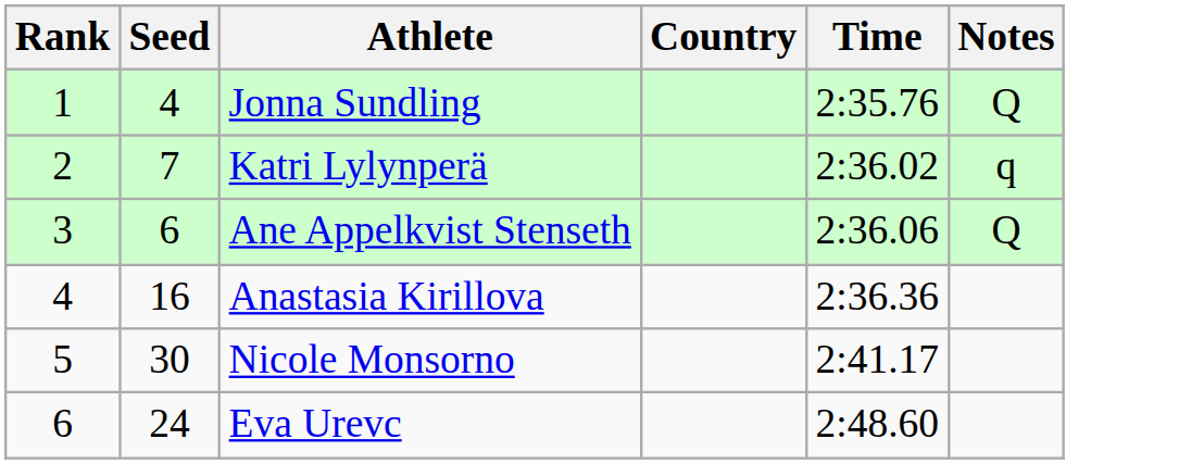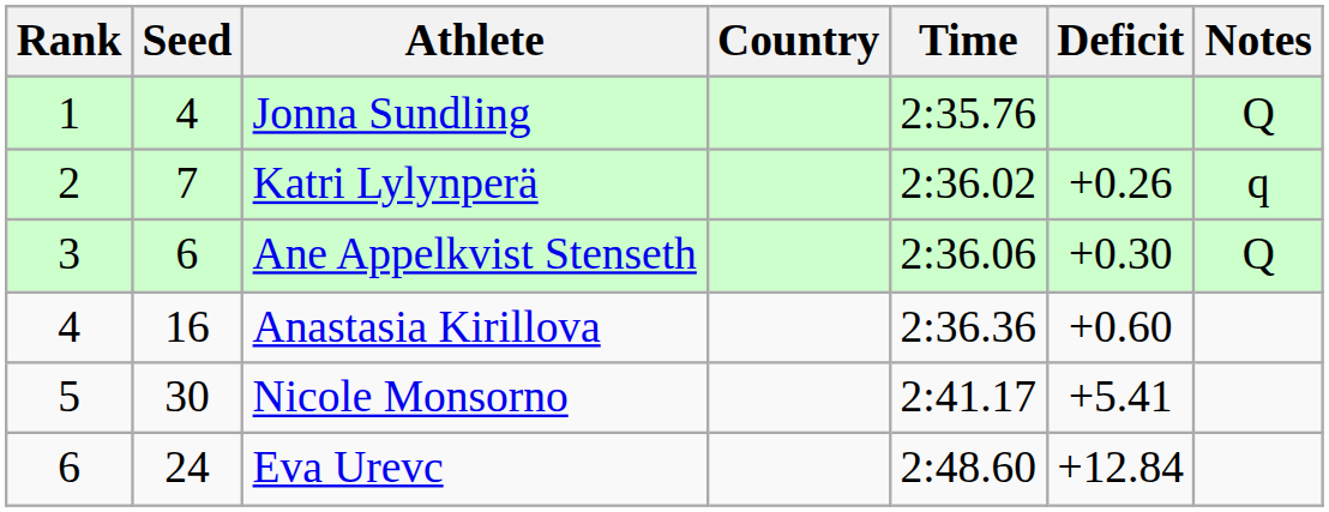 <table class="wikitable sortable" style="text-align:center">
 <tr>
 <th>Rank</th>
 <th>Seed</th>
 <th>Athlete</th>
 <th>Country</th>
 <th>Time</th>
+<th>Deficit</th>
 <th>Notes</th>
 </tr>
 <tr bgcolor=ccffcc>
 <td>1</td>
 <td>4</td>
 <td align=left><a href='#'>Jonna Sundling</a></td>
 <td align=left></td>
 <td>2:35.76</td>
+<td></td>
 <td>Q</td>
 </tr>
 <tr bgcolor=ccffcc>
 <td>2</td>
 <td>7</td>
 <td align=left><a href='#'>Katri Lylynperä</a></td>
 <td align=left></td>
 <td>2:36.02</td>
+<td>+0.26</td>
 <td>q</td>
 </tr>
 <tr bgcolor=ccffcc>
 <td>3</td>
 <td>6</td>
 <td align=left><a href='#'>Ane Appelkvist Stenseth</a></td>
 <td align=left></td>
 <td>2:36.06</td>
+<td>+0.30</td>
 <td>Q</td>
 </tr>
 <tr>
 <td>4</td>
 <td>16</td>
 <td align=left><a href='#'>Anastasia Kirillova</a></td>
 <td align=left></td>
 <td>2:36.36</td>
+<td>+0.60</td>
 <td></td>
 </tr>
 <tr>
 <td>5</td>
 <td>30</td>
 <td align=left><a href='#'>Nicole Monsorno</a></td>
 <td align=left></td>
 <td>2:41.17</td>
+<td>+5.41</td>
 <td></td>
 </tr>
 <tr>
 <td>6</td>
 <td>24</td>
 <td align=left><a href='#'>Eva Urevc</a></td>
 <td align=left></td>
 <td>2:48.60</td>
+<td>+12.84</td>
 <td></td>
 </tr>
 </table>
